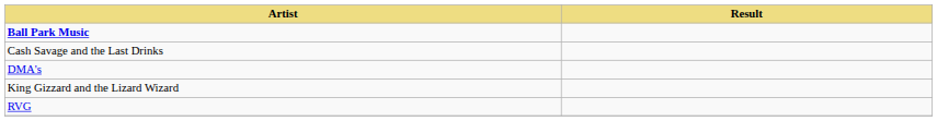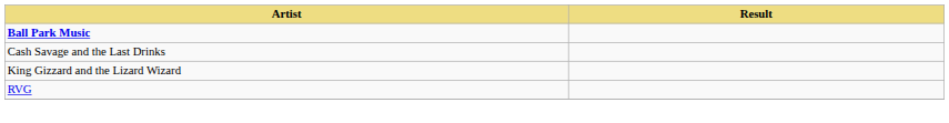 <table class="wikitable" width=100%>
 <tr>
 <th style="width:15%;background:#EEDD82;">Artist</th>
 <th style="width:10%;background:#EEDD82;">Result</th>
 </tr>
 <tr>
 <td><strong><a href='#'>Ball Park Music</a></strong></td>
 <td></td>
 </tr>
 <tr>
 <td>Cash Savage and the Last Drinks</td>
 <td></td>
 </tr>
 <tr>
-<td><a href='#'>DMA's</a></td>
-<td></td>
-</tr>
-<tr>
 <td>King Gizzard and the Lizard Wizard</td>
 <td></td>
 </tr>
 <tr>
 <td><a href='#'>RVG</a></td>
 <td></td>
 </tr>
 <tr>
 </tr>
 </table>
